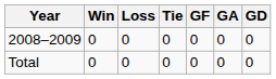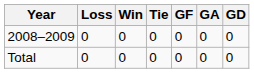 <table class="wikitable">
 <tr>
 <th>Year</th>
+<th>Loss</th>
 <th>Win</th>
-<th>Loss</th>
 <th>Tie</th>
 <th>GF</th>
 <th>GA</th>
 <th>GD</th>
 </tr>
 <tr>
 <td>2008–2009</td>
 <td>0</td>
 <td>0</td>
 <td>0</td>
 <td>0</td>
 <td>0</td>
 <td>0</td>
 </tr>
 <tr>
 <td>Total</td>
 <td>0</td>
 <td>0</td>
 <td>0</td>
 <td>0</td>
 <td>0</td>
 <td>0</td>
 </tr>
 </table>
